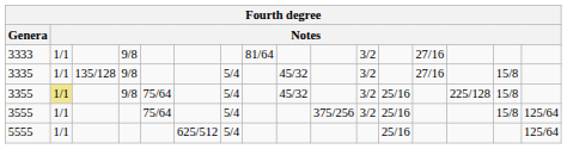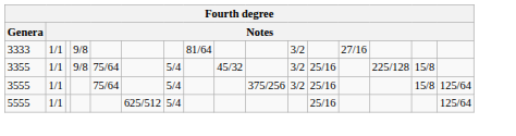 <table class="wikitable sortable">
 <tr>
 <th colspan="16">Fourth degree</th>
 </tr>
 <tr>
 <th>Genera</th>
 <th colspan="15">Notes</th>
 </tr>
 <tr>
 <td>3333</td>
 <td>1/1</td>
 <td></td>
 <td>9/8</td>
 <td></td>
 <td></td>
 <td></td>
 <td>81/64</td>
 <td></td>
 <td></td>
 <td>3/2</td>
 <td></td>
 <td>27/16</td>
 <td></td>
 <td></td>
 <td></td>
 </tr>
 <tr>
-<td>3335</td>
+<td>3355</td>
 <td>1/1</td>
-<td>135/128</td>
-<td>9/8</td>
-<td></td>
-<td></td>
-<td>5/4</td>
-<td></td>
-<td>45/32</td>
-<td></td>
-<td>3/2</td>
-<td></td>
-<td>27/16</td>
-<td></td>
-<td>15/8</td>
-<td></td>
-</tr>
-<tr>
-<td>3355</td>
-<td style="background: khaki;">1/1</td>
 <td></td>
 <td>9/8</td>
 <td>75/64</td>
 <td></td>
 <td>5/4</td>
 <td></td>
 <td>45/32</td>
 <td></td>
 <td>3/2</td>
 <td>25/16</td>
 <td></td>
 <td>225/128</td>
 <td>15/8</td>
 <td></td>
 </tr>
 <tr>
 <td>3555</td>
 <td>1/1</td>
 <td></td>
 <td></td>
 <td>75/64</td>
 <td></td>
 <td>5/4</td>
 <td></td>
 <td></td>
 <td>375/256</td>
 <td>3/2</td>
 <td>25/16</td>
 <td></td>
 <td></td>
 <td>15/8</td>
 <td>125/64</td>
 </tr>
 <tr>
 <td>5555</td>
 <td>1/1</td>
 <td></td>
 <td></td>
 <td></td>
 <td>625/512</td>
 <td>5/4</td>
 <td></td>
 <td></td>
 <td></td>
 <td></td>
 <td>25/16</td>
 <td></td>
 <td></td>
 <td></td>
 <td>125/64</td>
 </tr>
 </table>
